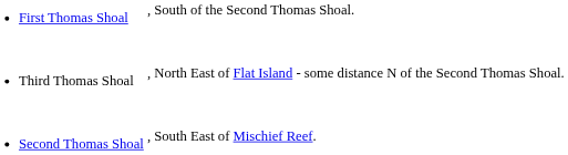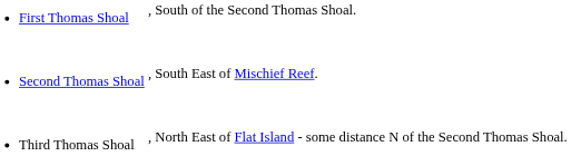 <table>
 <tr>
 <td><br><ul><li><a href='#'>First Thomas Shoal</a></li></ul></td>
 <td>, South of the Second Thomas Shoal.</td>
 </tr>
 <tr>
+<td><br><ul><li><a href='#'>Second Thomas Shoal</a></li></ul></td>
+<td>, South East of <a href='#'>Mischief Reef</a>.</td>
+</tr>
+<tr>
 <td><br><ul><li>Third Thomas Shoal</li></ul></td>
 <td>, North East of <a href='#'>Flat Island</a> - some distance N of the Second Thomas Shoal.</td>
 </tr>
-<tr>
-<td><br><ul><li><a href='#'>Second Thomas Shoal</a></li></ul></td>
-<td>, South East of <a href='#'>Mischief Reef</a>.</td>
-</tr>
 </table>
